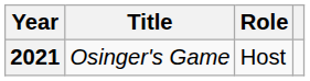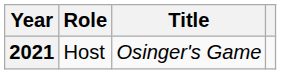 <table class="wikitable sortable plainrowheaders">
 <tr>
 <th scope="col">Year</th>
+<th scope="col">Role</th>
 <th scope="col">Title</th>
-<th scope="col">Role</th>
 <th scope="col" class="unsortable"></th>
 </tr>
 <tr>
 <th scope="row">2021</th>
+<td>Host</td>
 <td><em>Osinger's Game</em></td>
-<td>Host</td>
 <td></td>
 </tr>
 </table>
